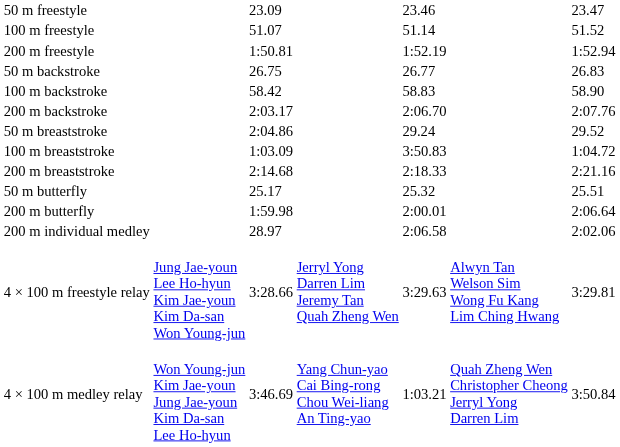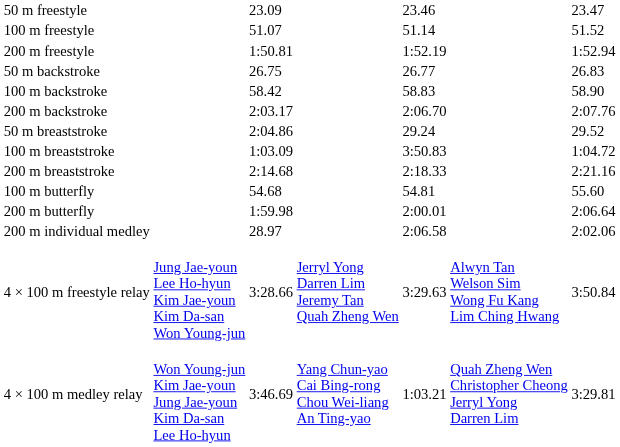 <table>
 <tr>
 <td>50 m freestyle</td>
 <td></td>
 <td>23.09</td>
 <td></td>
 <td>23.46</td>
 <td></td>
 <td>23.47</td>
 </tr>
 <tr>
 <td>100 m freestyle</td>
 <td></td>
 <td>51.07</td>
 <td></td>
 <td>51.14</td>
 <td></td>
 <td>51.52</td>
 </tr>
 <tr>
 <td>200 m freestyle</td>
 <td></td>
 <td>1:50.81</td>
 <td></td>
 <td>1:52.19</td>
 <td></td>
 <td>1:52.94</td>
 </tr>
 <tr>
 <td>50 m backstroke</td>
 <td></td>
 <td>26.75</td>
 <td></td>
 <td>26.77</td>
 <td></td>
 <td>26.83</td>
 </tr>
 <tr>
 <td>100 m backstroke</td>
 <td></td>
 <td>58.42</td>
 <td></td>
 <td>58.83</td>
 <td></td>
 <td>58.90</td>
 </tr>
 <tr>
 <td>200 m backstroke</td>
 <td></td>
 <td>2:03.17</td>
 <td></td>
 <td>2:06.70</td>
 <td></td>
 <td>2:07.76</td>
 </tr>
 <tr>
 <td>50 m breaststroke</td>
 <td></td>
 <td>2:04.86</td>
 <td></td>
 <td>29.24</td>
 <td></td>
 <td>29.52</td>
 </tr>
 <tr>
 <td>100 m breaststroke</td>
 <td></td>
 <td>1:03.09</td>
 <td></td>
 <td>3:50.83</td>
 <td></td>
 <td>1:04.72</td>
 </tr>
 <tr>
 <td>200 m breaststroke</td>
 <td></td>
 <td>2:14.68</td>
 <td></td>
 <td>2:18.33</td>
 <td></td>
 <td>2:21.16</td>
 </tr>
 <tr>
-<td>50 m butterfly</td>
+<td>100 m butterfly</td>
 <td></td>
-<td>25.17</td>
+<td>54.68</td>
 <td></td>
-<td>25.32</td>
+<td>54.81</td>
 <td></td>
-<td>25.51</td>
+<td>55.60</td>
 </tr>
 <tr>
 <td>200 m butterfly</td>
 <td></td>
 <td>1:59.98</td>
 <td></td>
 <td>2:00.01</td>
 <td></td>
 <td>2:06.64</td>
 </tr>
 <tr>
 <td>200 m individual medley</td>
 <td></td>
 <td>28.97</td>
 <td></td>
 <td>2:06.58</td>
 <td></td>
 <td>2:02.06</td>
 </tr>
 <tr>
 <td>4 × 100 m freestyle relay</td>
 <td><br><a href='#'>Jung Jae-youn</a><br><a href='#'>Lee Ho-hyun</a><br><a href='#'>Kim Jae-youn</a><br><a href='#'>Kim Da-san</a><br><a href='#'>Won Young-jun</a></td>
 <td>3:28.66</td>
 <td valign=top><br><a href='#'>Jerryl Yong</a><br><a href='#'>Darren Lim</a><br><a href='#'>Jeremy Tan</a><br><a href='#'>Quah Zheng Wen</a></td>
 <td>3:29.63</td>
 <td valign=top><br><a href='#'>Alwyn Tan</a><br><a href='#'>Welson Sim</a><br><a href='#'>Wong Fu Kang</a><br><a href='#'>Lim Ching Hwang</a></td>
-<td>3:29.81</td>
+<td>3:50.84</td>
 </tr>
 <tr>
 <td>4 × 100 m medley relay</td>
 <td><br><a href='#'>Won Young-jun</a><br><a href='#'>Kim Jae-youn</a><br><a href='#'>Jung Jae-youn</a><br><a href='#'>Kim Da-san</a><br><a href='#'>Lee Ho-hyun</a></td>
 <td>3:46.69</td>
 <td valign=top><br><a href='#'>Yang Chun-yao</a><br><a href='#'>Cai Bing-rong</a><br><a href='#'>Chou Wei-liang</a><br><a href='#'>An Ting-yao</a></td>
 <td>1:03.21</td>
 <td valign=top><br><a href='#'>Quah Zheng Wen</a><br><a href='#'>Christopher Cheong</a><br><a href='#'>Jerryl Yong</a><br><a href='#'>Darren Lim</a></td>
-<td>3:50.84</td>
+<td>3:29.81</td>
 </tr>
 </table>
